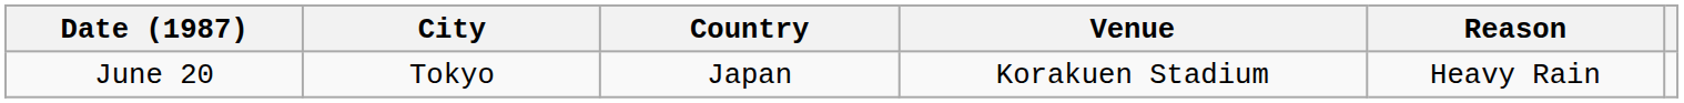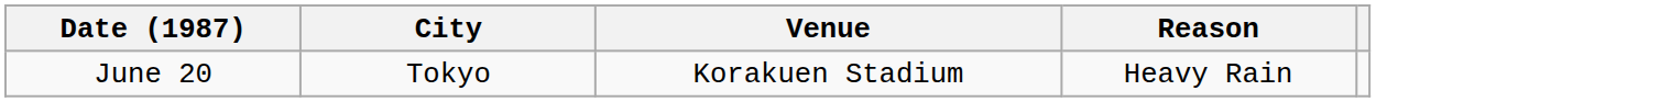 <table class="wikitable" style="text-align:center;">
 <tr>
 <th scope="col" style="width:10em;">Date (1987)</th>
 <th scope="col" style="width:10em;">City</th>
-<th scope="col" style="width:10em;">Country</th>
 <th scope="col" style="width:16em;">Venue</th>
 <th scope="col" style="width:10em;">Reason</th>
 <th scope="col" class="unsortable"></th>
 </tr>
 <tr>
 <td>June 20</td>
 <td>Tokyo</td>
-<td>Japan</td>
 <td>Korakuen Stadium</td>
 <td>Heavy Rain</td>
 <td></td>
 </tr>
 </table>
